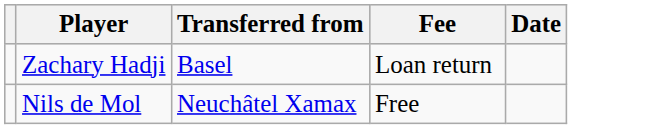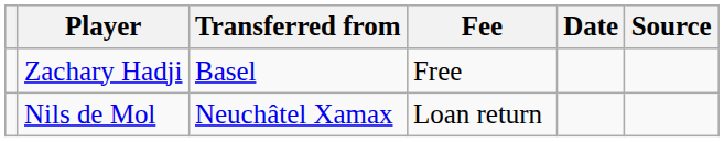 <table class="wikitable plainrowheaders sortable">
 <tr>
 <th></th>
 <th scope="col">Player</th>
 <th>Transferred from</th>
 <th style="width: 80px;">Fee</th>
 <th scope="col">Date</th>
+<th scope="col">Source</th>
 </tr>
 <tr>
 <td align="center"></td>
 <td> <a href='#'>Zachary Hadji</a></td>
 <td> <a href='#'>Basel</a></td>
-<td>Loan return</td>
+<td>Free</td>
+<td></td>
 <td></td>
 </tr>
 <tr>
 <td align="center"></td>
 <td> <a href='#'>Nils de Mol</a></td>
 <td> <a href='#'>Neuchâtel Xamax</a></td>
-<td>Free</td>
+<td>Loan return</td>
+<td></td>
 <td></td>
 </tr>
 </table>
